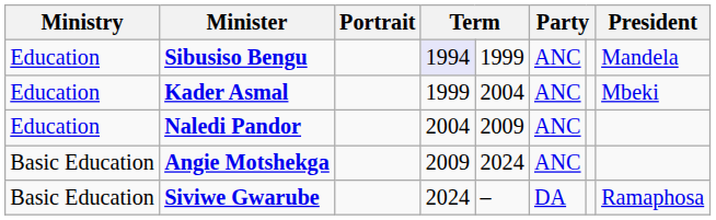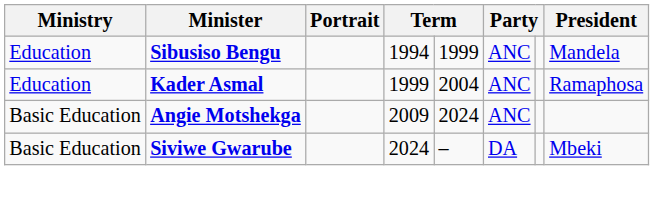 <table class="wikitable">
 <tr>
 <th>Ministry</th>
 <th>Minister</th>
 <th>Portrait</th>
 <th colspan="2">Term</th>
 <th colspan="2">Party</th>
 <th>President</th>
 </tr>
 <tr>
 <td><a href='#'>Education</a></td>
 <td><strong><a href='#'>Sibusiso Bengu</a></strong></td>
 <td></td>
-<td style="background: lavender;">1994</td>
+<td>1994</td>
 <td>1999</td>
 <td><a href='#'>ANC</a></td>
 <td></td>
 <td><a href='#'>Mandela</a></td>
 </tr>
 <tr>
 <td><a href='#'>Education</a></td>
 <td><strong><a href='#'>Kader Asmal</a></strong></td>
 <td></td>
 <td>1999</td>
 <td>2004</td>
 <td><a href='#'>ANC</a></td>
 <td></td>
-<td><a href='#'>Mbeki</a></td>
-</tr>
-<tr>
-<td><a href='#'>Education</a></td>
-<td><strong><a href='#'>Naledi Pandor</a></strong></td>
-<td></td>
-<td>2004</td>
-<td>2009</td>
-<td><a href='#'>ANC</a></td>
-<td></td>
-<td></td>
+<td><a href='#'>Ramaphosa</a></td>
 </tr>
 <tr>
 <td>Basic Education</td>
 <td><strong><a href='#'>Angie Motshekga</a></strong></td>
 <td></td>
 <td>2009</td>
 <td>2024</td>
 <td><a href='#'>ANC</a></td>
 <td></td>
 <td></td>
 </tr>
 <tr>
 <td>Basic Education</td>
 <td><strong><a href='#'>Siviwe Gwarube</a></strong></td>
 <td></td>
 <td>2024</td>
 <td>–</td>
 <td><a href='#'>DA</a></td>
 <td></td>
-<td><a href='#'>Ramaphosa</a></td>
+<td><a href='#'>Mbeki</a></td>
 </tr>
 </table>
